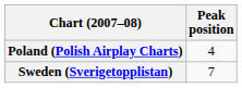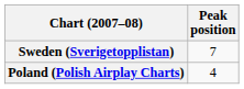 <table class="wikitable sortable plainrowheaders">
 <tr>
 <th>Chart (2007–08)</th>
 <th>Peak<br>position</th>
 </tr>
 <tr>
+<th scope="row">Sweden (<a href='#'>Sverigetopplistan</a>)</th>
+<td style="text-align:center;">7</td>
+</tr>
+<tr>
 <th scope="row">Poland (<a href='#'>Polish Airplay Charts</a>)</th>
 <td style="text-align:center;">4</td>
 </tr>
-<tr>
-<th scope="row">Sweden (<a href='#'>Sverigetopplistan</a>)</th>
-<td style="text-align:center;">7</td>
-</tr>
 </table>
